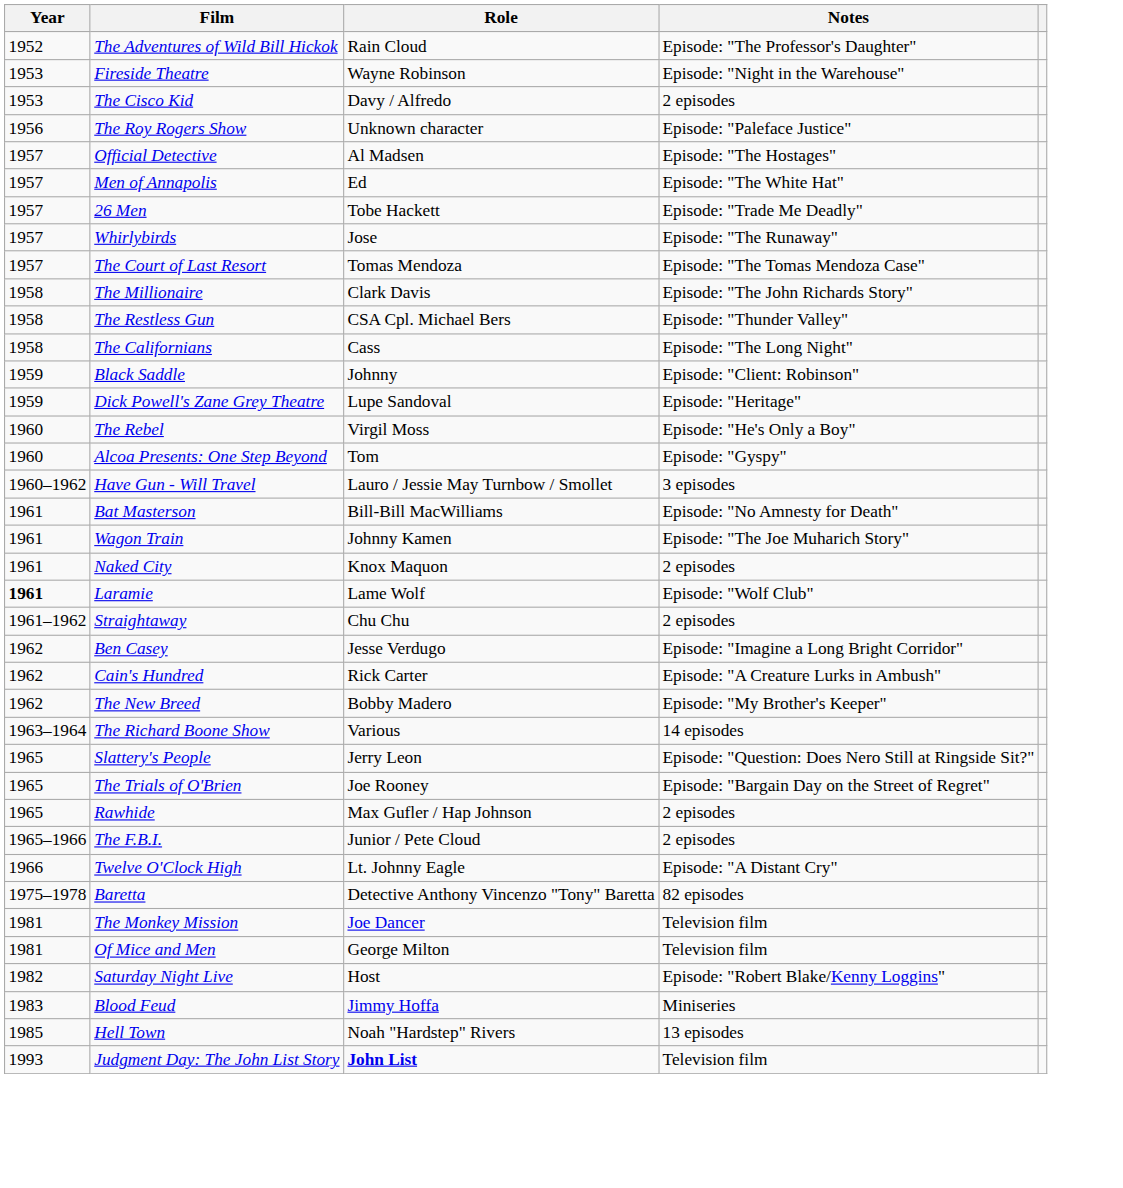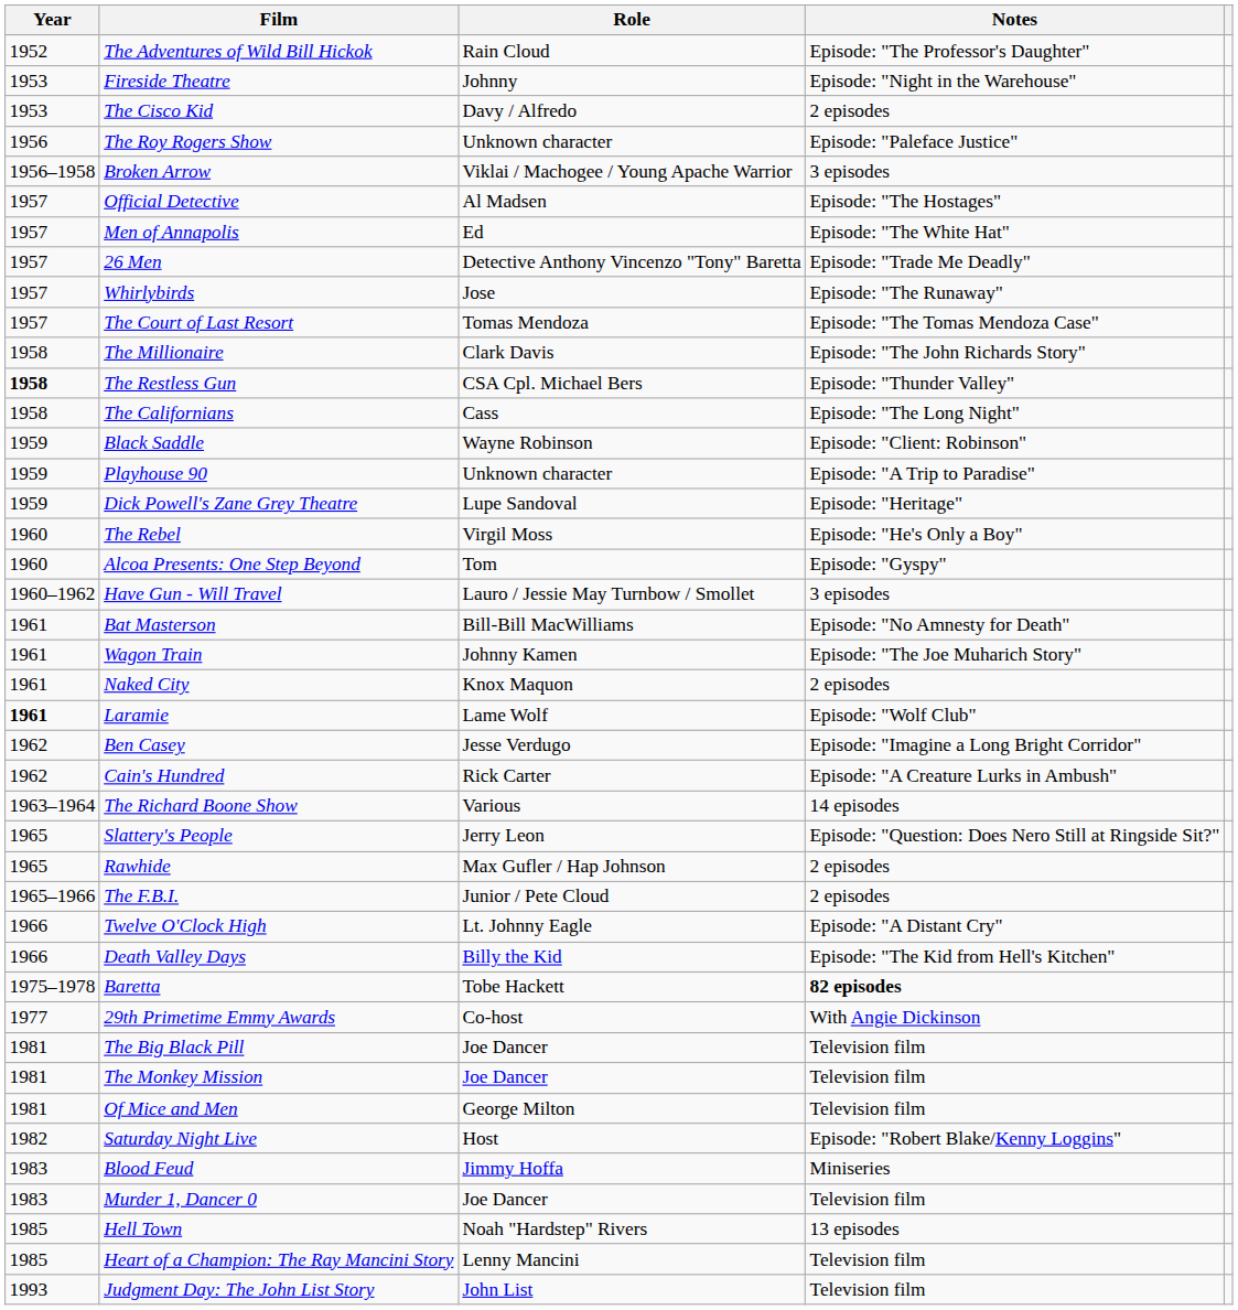 <table class="wikitable sortable">
 <tr style="text-align:center;">
 <th>Year</th>
 <th>Film</th>
 <th>Role</th>
 <th>Notes</th>
 <th></th>
 </tr>
 <tr>
 <td>1952</td>
 <td><em><a href='#'>The Adventures of Wild Bill Hickok</a></em></td>
 <td>Rain Cloud</td>
 <td>Episode: "The Professor's Daughter"</td>
 <td></td>
 </tr>
 <tr>
 <td>1953</td>
 <td><em><a href='#'>Fireside Theatre</a></em></td>
-<td>Wayne Robinson</td>
+<td>Johnny</td>
 <td>Episode: "Night in the Warehouse"</td>
 <td></td>
 </tr>
 <tr>
 <td>1953</td>
 <td><em><a href='#'>The Cisco Kid</a></em></td>
 <td>Davy / Alfredo</td>
 <td>2 episodes</td>
 <td></td>
 </tr>
 <tr>
 <td>1956</td>
 <td><em><a href='#'>The Roy Rogers Show</a></em></td>
 <td>Unknown character</td>
 <td>Episode: "Paleface Justice"</td>
+<td></td>
+</tr>
+<tr>
+<td>1956–1958</td>
+<td><em><a href='#'>Broken Arrow</a></em></td>
+<td>Viklai / Machogee / Young Apache Warrior</td>
+<td>3 episodes</td>
 <td></td>
 </tr>
 <tr>
 <td>1957</td>
 <td><em><a href='#'>Official Detective</a></em></td>
 <td>Al Madsen</td>
 <td>Episode: "The Hostages"</td>
 <td></td>
 </tr>
 <tr>
 <td>1957</td>
 <td><em><a href='#'>Men of Annapolis</a></em></td>
 <td>Ed</td>
 <td>Episode: "The White Hat"</td>
 <td></td>
 </tr>
 <tr>
 <td>1957</td>
 <td><em><a href='#'>26 Men</a></em></td>
-<td>Tobe Hackett</td>
+<td>Detective Anthony Vincenzo "Tony" Baretta</td>
 <td>Episode: "Trade Me Deadly"</td>
 <td></td>
 </tr>
 <tr>
 <td>1957</td>
 <td><em><a href='#'>Whirlybirds</a></em></td>
 <td>Jose</td>
 <td>Episode: "The Runaway"</td>
 <td></td>
 </tr>
 <tr>
 <td>1957</td>
 <td><em><a href='#'>The Court of Last Resort</a></em></td>
 <td>Tomas Mendoza</td>
 <td>Episode: "The Tomas Mendoza Case"</td>
 <td></td>
 </tr>
 <tr>
 <td>1958</td>
 <td><em><a href='#'>The Millionaire</a></em></td>
 <td>Clark Davis</td>
 <td>Episode: "The John Richards Story"</td>
 <td></td>
 </tr>
 <tr>
-<td>1958</td>
+<td><strong>1958</strong></td>
 <td><em><a href='#'>The Restless Gun</a></em></td>
 <td>CSA Cpl. Michael Bers</td>
 <td>Episode: "Thunder Valley"</td>
 <td></td>
 </tr>
 <tr>
 <td>1958</td>
 <td><em><a href='#'>The Californians</a></em></td>
 <td>Cass</td>
 <td>Episode: "The Long Night"</td>
 <td></td>
 </tr>
 <tr>
 <td>1959</td>
 <td><em><a href='#'>Black Saddle</a></em></td>
-<td>Johnny</td>
+<td>Wayne Robinson</td>
 <td>Episode: "Client: Robinson"</td>
+<td></td>
+</tr>
+<tr>
+<td>1959</td>
+<td><em><a href='#'>Playhouse 90</a></em></td>
+<td>Unknown character</td>
+<td>Episode: "A Trip to Paradise"</td>
 <td></td>
 </tr>
 <tr>
 <td>1959</td>
 <td><em><a href='#'>Dick Powell's Zane Grey Theatre</a></em></td>
 <td>Lupe Sandoval</td>
 <td>Episode: "Heritage"</td>
 <td></td>
 </tr>
 <tr>
 <td>1960</td>
 <td><em><a href='#'>The Rebel</a></em></td>
 <td>Virgil Moss</td>
 <td>Episode: "He's Only a Boy"</td>
 <td></td>
 </tr>
 <tr>
 <td>1960</td>
 <td><em><a href='#'>Alcoa Presents: One Step Beyond</a></em></td>
 <td>Tom</td>
 <td>Episode: "Gyspy"</td>
 <td></td>
 </tr>
 <tr>
 <td>1960–1962</td>
 <td><em><a href='#'>Have Gun - Will Travel</a></em></td>
 <td>Lauro / Jessie May Turnbow / Smollet</td>
 <td>3 episodes</td>
 <td></td>
 </tr>
 <tr>
 <td>1961</td>
 <td><em><a href='#'>Bat Masterson</a></em></td>
 <td>Bill-Bill MacWilliams</td>
 <td>Episode: "No Amnesty for Death"</td>
 <td></td>
 </tr>
 <tr>
 <td>1961</td>
 <td><em><a href='#'>Wagon Train</a></em></td>
 <td>Johnny Kamen</td>
 <td>Episode: "The Joe Muharich Story"</td>
 <td></td>
 </tr>
 <tr>
 <td>1961</td>
 <td><em><a href='#'>Naked City</a></em></td>
 <td>Knox Maquon</td>
 <td>2 episodes</td>
 <td></td>
 </tr>
 <tr>
 <td><strong>1961</strong></td>
 <td><em><a href='#'>Laramie</a></em></td>
 <td>Lame Wolf</td>
 <td>Episode: "Wolf Club"</td>
 <td></td>
 </tr>
 <tr>
-<td>1961–1962</td>
-<td><em><a href='#'>Straightaway</a></em></td>
-<td>Chu Chu</td>
-<td>2 episodes</td>
-<td></td>
-</tr>
-<tr>
 <td>1962</td>
 <td><em><a href='#'>Ben Casey</a></em></td>
 <td>Jesse Verdugo</td>
 <td>Episode: "Imagine a Long Bright Corridor"</td>
 <td></td>
 </tr>
 <tr>
 <td>1962</td>
 <td><em><a href='#'>Cain's Hundred</a></em></td>
 <td>Rick Carter</td>
 <td>Episode: "A Creature Lurks in Ambush"</td>
 <td></td>
 </tr>
 <tr>
-<td>1962</td>
-<td><em><a href='#'>The New Breed</a></em></td>
-<td>Bobby Madero</td>
-<td>Episode: "My Brother's Keeper"</td>
-<td></td>
-</tr>
-<tr>
 <td>1963–1964</td>
 <td><em><a href='#'>The Richard Boone Show</a></em></td>
 <td>Various</td>
 <td>14 episodes</td>
 <td></td>
 </tr>
 <tr>
 <td>1965</td>
 <td><em><a href='#'>Slattery's People</a></em></td>
 <td>Jerry Leon</td>
 <td>Episode: "Question: Does Nero Still at Ringside Sit?"</td>
-<td></td>
-</tr>
-<tr>
-<td>1965</td>
-<td><em><a href='#'>The Trials of O'Brien</a></em></td>
-<td>Joe Rooney</td>
-<td>Episode: "Bargain Day on the Street of Regret"</td>
 <td></td>
 </tr>
 <tr>
 <td>1965</td>
 <td><em><a href='#'>Rawhide</a></em></td>
 <td>Max Gufler / Hap Johnson</td>
 <td>2 episodes</td>
 <td></td>
 </tr>
 <tr>
 <td>1965–1966</td>
 <td><em><a href='#'>The F.B.I.</a></em></td>
 <td>Junior / Pete Cloud</td>
 <td>2 episodes</td>
 <td></td>
 </tr>
 <tr>
 <td>1966</td>
 <td><em><a href='#'>Twelve O'Clock High</a></em></td>
 <td>Lt. Johnny Eagle</td>
 <td>Episode: "A Distant Cry"</td>
 <td></td>
 </tr>
 <tr>
+<td>1966</td>
+<td><em><a href='#'>Death Valley Days</a></em></td>
+<td><a href='#'>Billy the Kid</a></td>
+<td>Episode: "The Kid from Hell's Kitchen"</td>
+<td></td>
+</tr>
+<tr>
 <td>1975–1978</td>
 <td><em><a href='#'>Baretta</a></em></td>
-<td>Detective Anthony Vincenzo "Tony" Baretta</td>
-<td>82 episodes</td>
+<td>Tobe Hackett</td>
+<td><strong>82 episodes</strong></td>
+<td></td>
+</tr>
+<tr>
+<td>1977</td>
+<td><em><a href='#'>29th Primetime Emmy Awards</a></em></td>
+<td>Co-host</td>
+<td>With <a href='#'>Angie Dickinson</a></td>
+<td></td>
+</tr>
+<tr>
+<td>1981</td>
+<td><em><a href='#'>The Big Black Pill</a></em></td>
+<td>Joe Dancer</td>
+<td>Television film</td>
 <td></td>
 </tr>
 <tr>
 <td>1981</td>
 <td><em><a href='#'>The Monkey Mission</a></em></td>
 <td><a href='#'>Joe Dancer</a></td>
 <td>Television film</td>
 <td></td>
 </tr>
 <tr>
 <td>1981</td>
 <td><em><a href='#'>Of Mice and Men</a></em></td>
 <td>George Milton</td>
 <td>Television film</td>
 <td></td>
 </tr>
 <tr>
 <td>1982</td>
 <td><em><a href='#'>Saturday Night Live</a></em></td>
 <td>Host</td>
 <td>Episode: "Robert Blake/<a href='#'>Kenny Loggins</a>"</td>
 <td></td>
 </tr>
 <tr>
 <td>1983</td>
 <td><em><a href='#'>Blood Feud</a></em></td>
 <td><a href='#'>Jimmy Hoffa</a></td>
 <td>Miniseries</td>
 <td></td>
 </tr>
 <tr>
+<td>1983</td>
+<td><em><a href='#'>Murder 1, Dancer 0</a></em></td>
+<td>Joe Dancer</td>
+<td>Television film</td>
+<td></td>
+</tr>
+<tr>
 <td>1985</td>
 <td><em><a href='#'>Hell Town</a></em></td>
 <td>Noah "Hardstep" Rivers</td>
 <td>13 episodes</td>
 <td></td>
 </tr>
 <tr>
+<td>1985</td>
+<td><em><a href='#'>Heart of a Champion: The Ray Mancini Story</a></em></td>
+<td>Lenny Mancini</td>
+<td>Television film</td>
+<td></td>
+</tr>
+<tr>
 <td>1993</td>
 <td><em><a href='#'>Judgment Day: The John List Story</a></em></td>
-<td><strong><a href='#'>John List</a></strong></td>
+<td><a href='#'>John List</a></td>
 <td>Television film</td>
 <td></td>
 </tr>
 </table>
